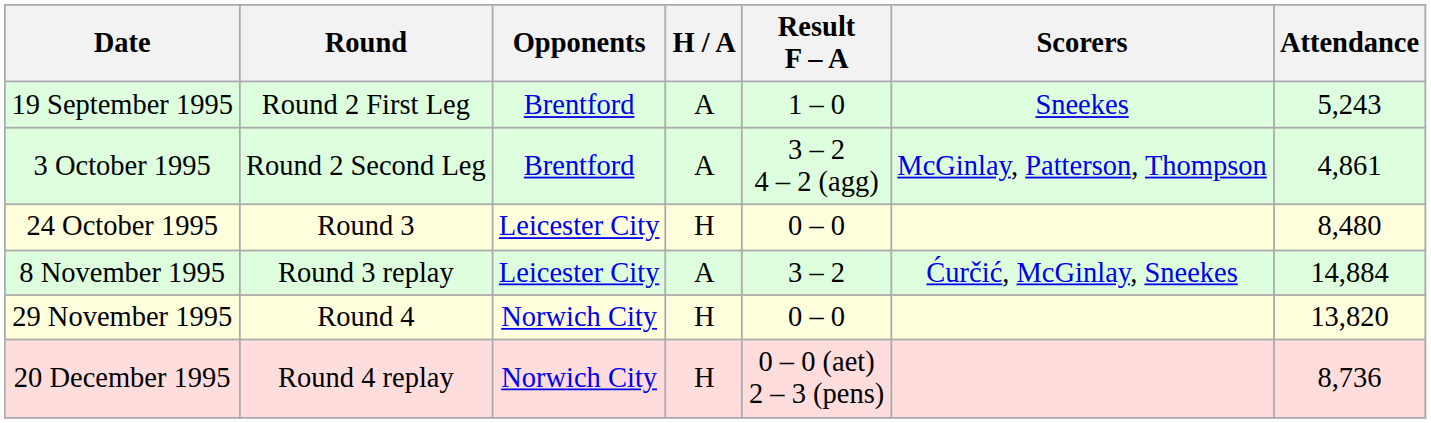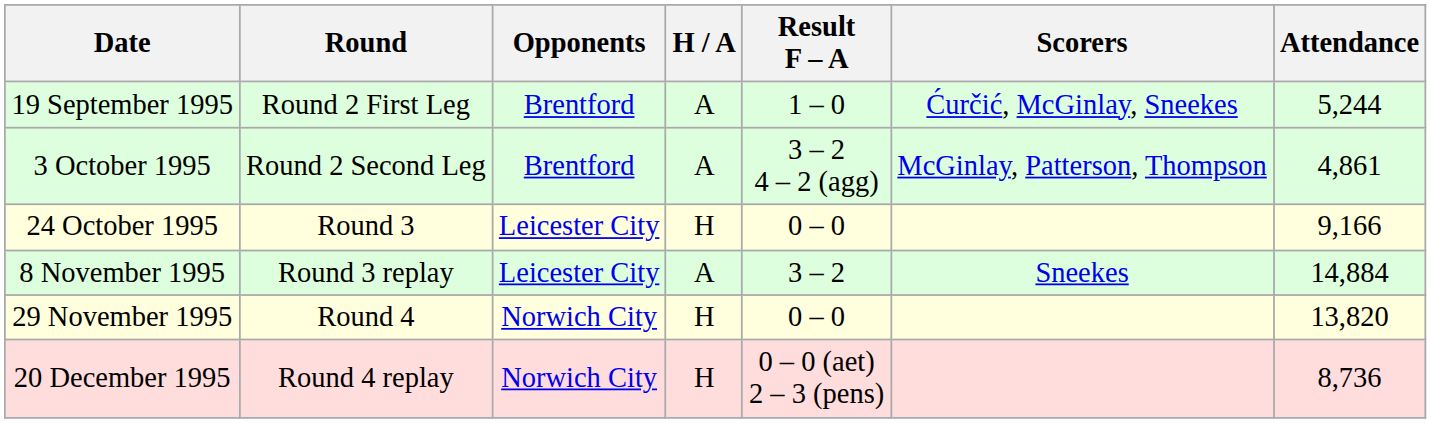 <table class="wikitable" style="text-align:center">
 <tr>
 <th>Date</th>
 <th>Round</th>
 <th>Opponents</th>
 <th>H / A</th>
 <th>Result<br>F – A</th>
 <th>Scorers</th>
 <th>Attendance</th>
 </tr>
 <tr bgcolor="#ddffdd">
 <td>19 September 1995</td>
 <td>Round 2 First Leg</td>
 <td><a href='#'>Brentford</a></td>
 <td>A</td>
 <td>1 – 0</td>
-<td><a href='#'>Sneekes</a></td>
-<td>5,243</td>
+<td><a href='#'>Ćurčić</a>, <a href='#'>McGinlay</a>, <a href='#'>Sneekes</a></td>
+<td>5,244</td>
 </tr>
 <tr bgcolor="#ddffdd">
 <td>3 October 1995</td>
 <td>Round 2 Second Leg</td>
 <td><a href='#'>Brentford</a></td>
 <td>A</td>
 <td>3 – 2<br>4 – 2 (agg)</td>
 <td><a href='#'>McGinlay</a>, <a href='#'>Patterson</a>, <a href='#'>Thompson</a></td>
 <td>4,861</td>
 </tr>
 <tr bgcolor="#ffffdd">
 <td>24 October 1995</td>
 <td>Round 3</td>
 <td><a href='#'>Leicester City</a></td>
 <td>H</td>
 <td>0 – 0</td>
 <td></td>
-<td>8,480</td>
+<td>9,166</td>
 </tr>
 <tr bgcolor="#ddffdd">
 <td>8 November 1995</td>
 <td>Round 3 replay</td>
 <td><a href='#'>Leicester City</a></td>
 <td>A</td>
 <td>3 – 2</td>
-<td><a href='#'>Ćurčić</a>, <a href='#'>McGinlay</a>, <a href='#'>Sneekes</a></td>
+<td><a href='#'>Sneekes</a></td>
 <td>14,884</td>
 </tr>
 <tr bgcolor="#ffffdd">
 <td>29 November 1995</td>
 <td>Round 4</td>
 <td><a href='#'>Norwich City</a></td>
 <td>H</td>
 <td>0 – 0</td>
 <td></td>
 <td>13,820</td>
 </tr>
 <tr bgcolor="#ffdddd">
 <td>20 December 1995</td>
 <td>Round 4 replay</td>
 <td><a href='#'>Norwich City</a></td>
 <td>H</td>
 <td>0 – 0 (aet)<br> 2 – 3 (pens)</td>
 <td></td>
 <td>8,736</td>
 </tr>
 </table>
